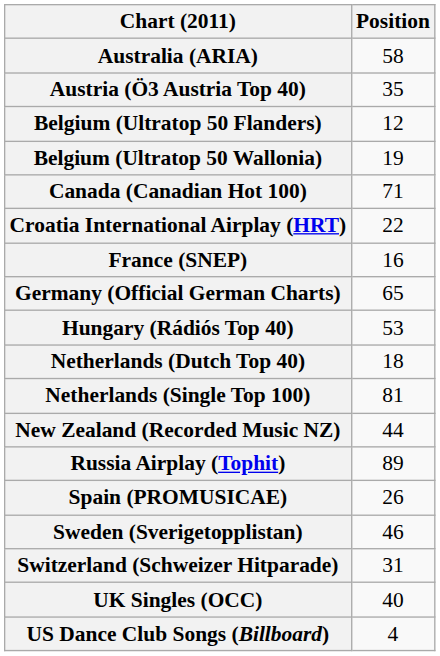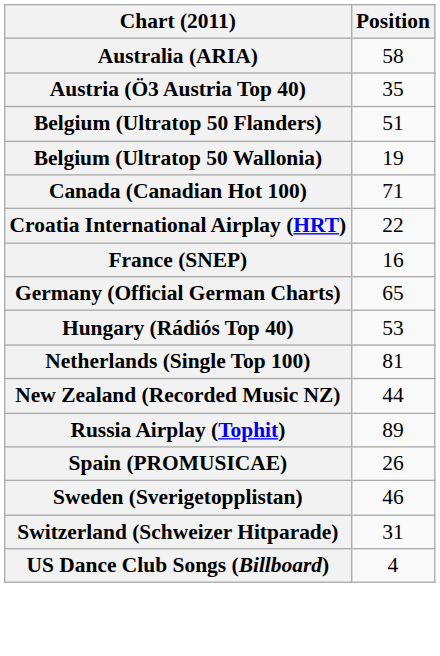 <table class="wikitable plainrowheaders sortable" style="text-align:center;" border="1">
 <tr>
 <th scope="col">Chart (2011)</th>
 <th scope="col">Position</th>
 </tr>
 <tr>
 <th scope="row">Australia (ARIA)</th>
 <td>58</td>
 </tr>
 <tr>
 <th scope="row">Austria (Ö3 Austria Top 40)</th>
 <td>35</td>
 </tr>
 <tr>
 <th scope="row">Belgium (Ultratop 50 Flanders)</th>
-<td>12</td>
+<td>51</td>
 </tr>
 <tr>
 <th scope="row">Belgium (Ultratop 50 Wallonia)</th>
 <td>19</td>
 </tr>
 <tr>
 <th scope="row">Canada (Canadian Hot 100)</th>
 <td>71</td>
 </tr>
 <tr>
 <th scope="row">Croatia International Airplay (<a href='#'>HRT</a>)</th>
 <td style="text-align:center;">22</td>
 </tr>
 <tr>
 <th scope="row">France (SNEP)</th>
 <td>16</td>
 </tr>
 <tr>
 <th scope="row">Germany (Official German Charts)</th>
 <td>65</td>
 </tr>
 <tr>
 <th scope="row">Hungary (Rádiós Top 40)</th>
 <td>53</td>
 </tr>
 <tr>
-<th scope="row">Netherlands (Dutch Top 40)</th>
-<td>18</td>
-</tr>
-<tr>
 <th scope="row">Netherlands (Single Top 100)</th>
 <td>81</td>
 </tr>
 <tr>
 <th scope="row">New Zealand (Recorded Music NZ)</th>
 <td>44</td>
 </tr>
 <tr>
 <th scope="row">Russia Airplay (<a href='#'>Tophit</a>)</th>
 <td>89</td>
 </tr>
 <tr>
 <th scope="row">Spain (PROMUSICAE)</th>
 <td>26</td>
 </tr>
 <tr>
 <th scope="row">Sweden (Sverigetopplistan)</th>
 <td>46</td>
 </tr>
 <tr>
 <th scope="row">Switzerland (Schweizer Hitparade)</th>
 <td>31</td>
 </tr>
 <tr>
-<th scope="row">UK Singles (OCC)</th>
-<td>40</td>
-</tr>
-<tr>
 <th scope="row">US Dance Club Songs (<em>Billboard</em>)</th>
 <td>4</td>
 </tr>
 </table>
